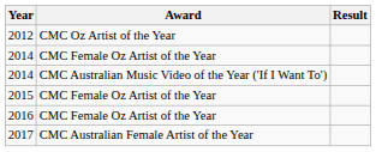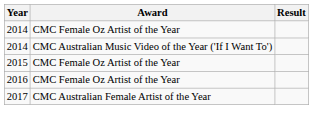 <table class="wikitable">
 <tr>
 <th>Year</th>
 <th>Award</th>
 <th>Result</th>
-</tr>
-<tr>
-<td>2012</td>
-<td>CMC Oz Artist of the Year</td>
-<td></td>
 </tr>
 <tr>
 <td>2014</td>
 <td>CMC Female Oz Artist of the Year</td>
 <td></td>
 </tr>
 <tr>
 <td>2014</td>
 <td>CMC Australian Music Video of the Year ('If I Want To')</td>
 <td></td>
 </tr>
 <tr>
 <td>2015</td>
 <td>CMC Female Oz Artist of the Year</td>
 <td></td>
 </tr>
 <tr>
 <td>2016</td>
 <td>CMC Female Oz Artist of the Year</td>
 <td></td>
 </tr>
 <tr>
 <td>2017</td>
 <td>CMC Australian Female Artist of the Year</td>
 <td></td>
 </tr>
 </table>
